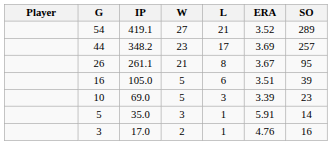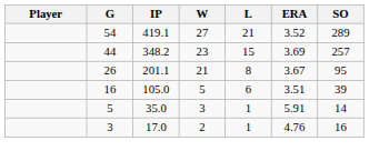 <table class="wikitable sortable">
 <tr>
 <th bgcolor="#DDDDFF" width="16%">Player</th>
 <th bgcolor="#DDDDFF" width="9%">G</th>
 <th bgcolor="#DDDDFF" width="9%">IP</th>
 <th bgcolor="#DDDDFF" width="9%">W</th>
 <th bgcolor="#DDDDFF" width="9%">L</th>
 <th bgcolor="#DDDDFF" width="9%">ERA</th>
 <th bgcolor="#DDDDFF" width="9%">SO</th>
 </tr>
 <tr align="center">
 <td></td>
 <td>54</td>
 <td>419.1</td>
 <td>27</td>
 <td>21</td>
 <td>3.52</td>
 <td>289</td>
 </tr>
 <tr align="center">
 <td></td>
 <td>44</td>
 <td>348.2</td>
 <td>23</td>
-<td>17</td>
+<td>15</td>
 <td>3.69</td>
 <td>257</td>
 </tr>
 <tr align="center">
 <td></td>
 <td>26</td>
-<td>261.1</td>
+<td>201.1</td>
 <td>21</td>
 <td>8</td>
 <td>3.67</td>
 <td>95</td>
 </tr>
 <tr align="center">
 <td></td>
 <td>16</td>
 <td>105.0</td>
 <td>5</td>
 <td>6</td>
 <td>3.51</td>
 <td>39</td>
-</tr>
-<tr align="center">
-<td></td>
-<td>10</td>
-<td>69.0</td>
-<td>5</td>
-<td>3</td>
-<td>3.39</td>
-<td>23</td>
 </tr>
 <tr align="center">
 <td></td>
 <td>5</td>
 <td>35.0</td>
 <td>3</td>
 <td>1</td>
 <td>5.91</td>
 <td>14</td>
 </tr>
 <tr align="center">
 <td></td>
 <td>3</td>
 <td>17.0</td>
 <td>2</td>
 <td>1</td>
 <td>4.76</td>
 <td>16</td>
 </tr>
 </table>
